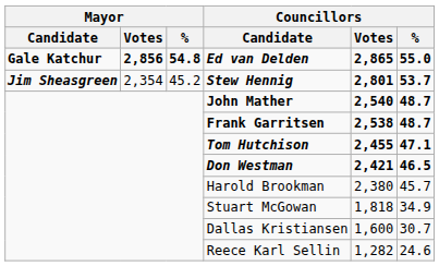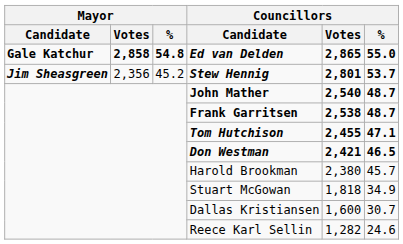 <table class="wikitable collapsible collapsed" align="right">
 <tr>
 <th colspan=3>Mayor</th>
 <th colspan=3>Councillors</th>
 </tr>
 <tr>
 <th>Candidate</th>
 <th>Votes</th>
 <th>%</th>
 <th>Candidate</th>
 <th>Votes</th>
 <th>%</th>
 </tr>
 <tr>
 <td><strong>Gale Katchur</strong></td>
-<td><strong>2,856</strong></td>
+<td><strong>2,858</strong></td>
 <td><strong>54.8</strong></td>
 <td><strong><em>Ed van Delden</em></strong></td>
 <td><strong>2,865</strong></td>
 <td><strong>55.0</strong></td>
 </tr>
 <tr>
 <td><strong><em>Jim Sheasgreen</em></strong></td>
-<td>2,354</td>
+<td>2,356</td>
 <td>45.2</td>
 <td><strong><em>Stew Hennig</em></strong></td>
 <td><strong>2,801</strong></td>
 <td><strong>53.7</strong></td>
 </tr>
 <tr>
 <td rowspan=8 colspan=3></td>
 <td><strong>John Mather</strong></td>
 <td><strong>2,540</strong></td>
 <td><strong>48.7</strong></td>
 </tr>
 <tr>
 <td><strong>Frank Garritsen</strong></td>
 <td><strong>2,538</strong></td>
 <td><strong>48.7</strong></td>
 </tr>
 <tr>
 <td><strong><em>Tom Hutchison</em></strong></td>
 <td><strong>2,455</strong></td>
 <td><strong>47.1</strong></td>
 </tr>
 <tr>
 <td><strong><em>Don Westman</em></strong></td>
 <td><strong>2,421</strong></td>
 <td><strong>46.5</strong></td>
 </tr>
 <tr>
 <td>Harold Brookman</td>
 <td>2,380</td>
 <td>45.7</td>
 </tr>
 <tr>
 <td>Stuart McGowan</td>
 <td>1,818</td>
 <td>34.9</td>
 </tr>
 <tr>
 <td>Dallas Kristiansen</td>
 <td>1,600</td>
 <td>30.7</td>
 </tr>
 <tr>
 <td>Reece Karl Sellin</td>
 <td>1,282</td>
 <td>24.6</td>
 </tr>
 </table>
